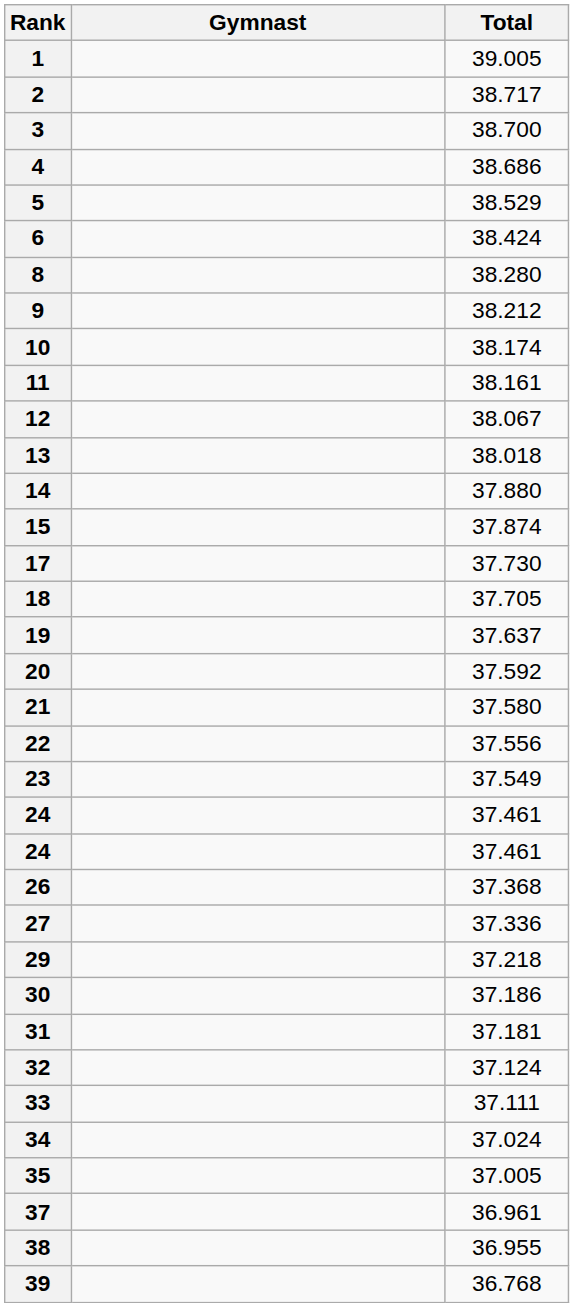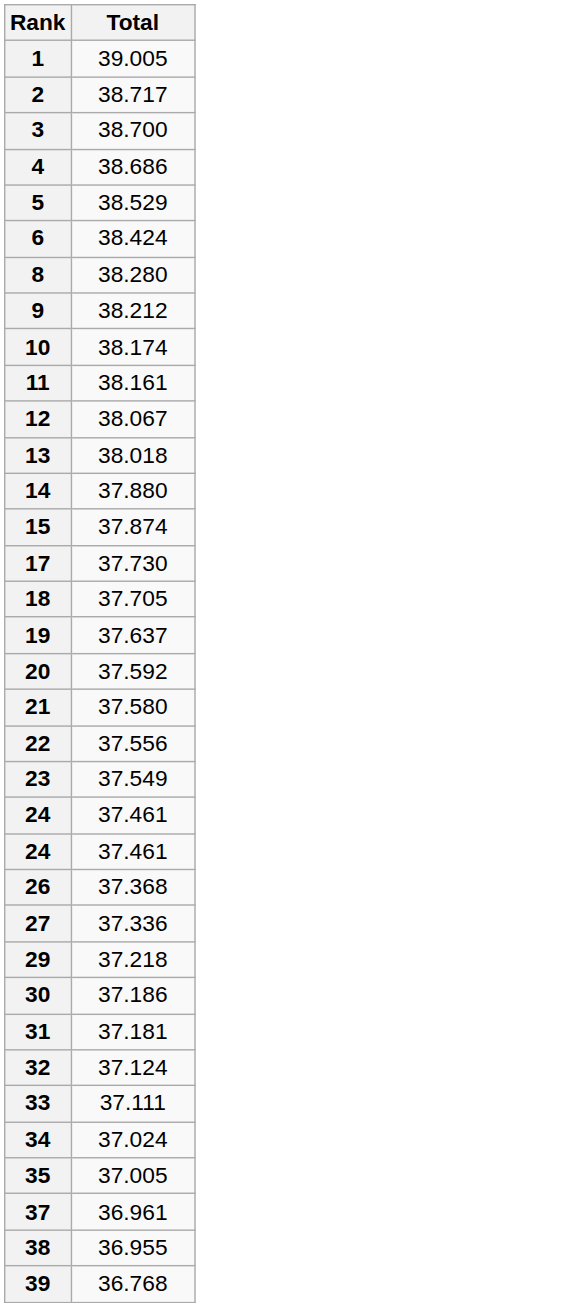 <table class="wikitable" style="text-align:center">
 <tr>
 <th>Rank</th>
-<th style="width:16em">Gymnast</th>
 <th style="width:5em">Total</th>
 </tr>
 <tr>
 <th>1</th>
-<td align="left"></td>
 <td>39.005</td>
 </tr>
 <tr>
 <th>2</th>
-<td align="left"></td>
 <td>38.717</td>
 </tr>
 <tr>
 <th>3</th>
-<td align="left"></td>
 <td>38.700</td>
 </tr>
 <tr>
 <th>4</th>
-<td align="left"></td>
 <td>38.686</td>
 </tr>
 <tr>
 <th>5</th>
-<td align="left"></td>
 <td>38.529</td>
 </tr>
 <tr>
 <th>6</th>
-<td align="left"></td>
 <td>38.424</td>
 </tr>
 <tr>
 <th>8</th>
-<td align="left"></td>
 <td>38.280</td>
 </tr>
 <tr>
 <th>9</th>
-<td align="left"></td>
 <td>38.212</td>
 </tr>
 <tr>
 <th>10</th>
-<td align="left"></td>
 <td>38.174</td>
 </tr>
 <tr>
 <th>11</th>
-<td align="left"></td>
 <td>38.161</td>
 </tr>
 <tr>
 <th>12</th>
-<td align="left"></td>
 <td>38.067</td>
 </tr>
 <tr>
 <th>13</th>
-<td align="left"></td>
 <td>38.018</td>
 </tr>
 <tr>
 <th>14</th>
-<td align="left"></td>
 <td>37.880</td>
 </tr>
 <tr>
 <th>15</th>
-<td align="left"></td>
 <td>37.874</td>
 </tr>
 <tr>
 <th>17</th>
-<td align="left"></td>
 <td>37.730</td>
 </tr>
 <tr>
 <th>18</th>
-<td align="left"></td>
 <td>37.705</td>
 </tr>
 <tr>
 <th>19</th>
-<td align="left"></td>
 <td>37.637</td>
 </tr>
 <tr>
 <th>20</th>
-<td align="left"></td>
 <td>37.592</td>
 </tr>
 <tr>
 <th>21</th>
-<td align="left"></td>
 <td>37.580</td>
 </tr>
 <tr>
 <th>22</th>
-<td align="left"></td>
 <td>37.556</td>
 </tr>
 <tr>
 <th>23</th>
-<td align="left"></td>
 <td>37.549</td>
 </tr>
 <tr>
 <th>24</th>
-<td align="left"></td>
 <td>37.461</td>
 </tr>
 <tr>
 <th>24</th>
-<td align="left"></td>
 <td>37.461</td>
 </tr>
 <tr>
 <th>26</th>
-<td align="left"></td>
 <td>37.368</td>
 </tr>
 <tr>
 <th>27</th>
-<td align="left"></td>
 <td>37.336</td>
 </tr>
 <tr>
 <th>29</th>
-<td align="left"></td>
 <td>37.218</td>
 </tr>
 <tr>
 <th>30</th>
-<td align="left"></td>
 <td>37.186</td>
 </tr>
 <tr>
 <th>31</th>
-<td align="left"></td>
 <td>37.181</td>
 </tr>
 <tr>
 <th>32</th>
-<td align="left"></td>
 <td>37.124</td>
 </tr>
 <tr>
 <th>33</th>
-<td align="left"></td>
 <td>37.111</td>
 </tr>
 <tr>
 <th>34</th>
-<td align="left"></td>
 <td>37.024</td>
 </tr>
 <tr>
 <th>35</th>
-<td align="left"></td>
 <td>37.005</td>
 </tr>
 <tr>
 <th>37</th>
-<td align="left"></td>
 <td>36.961</td>
 </tr>
 <tr>
 <th>38</th>
-<td align="left"></td>
 <td>36.955</td>
 </tr>
 <tr>
 <th>39</th>
-<td align="left"></td>
 <td>36.768</td>
 </tr>
 </table>
